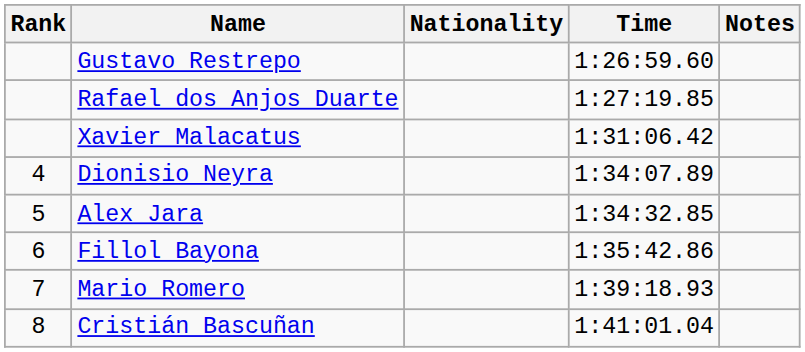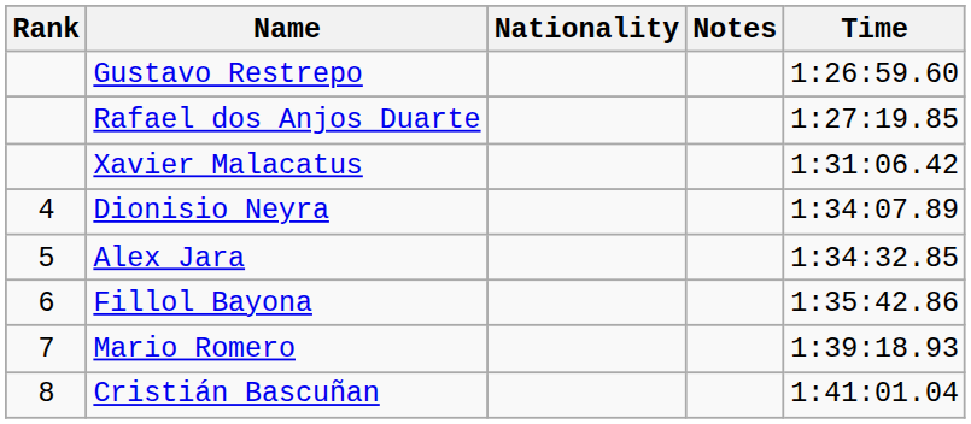 <table class="wikitable sortable" style="text-align:center">
 <tr>
 <th>Rank</th>
 <th>Name</th>
 <th>Nationality</th>
+<th>Notes</th>
 <th>Time</th>
-<th>Notes</th>
 </tr>
 <tr>
 <td align=center></td>
 <td align=left><a href='#'>Gustavo Restrepo</a></td>
 <td align=left></td>
+<td></td>
 <td>1:26:59.60</td>
-<td></td>
 </tr>
 <tr>
 <td align=center></td>
 <td align=left><a href='#'>Rafael dos Anjos Duarte</a></td>
 <td align=left></td>
+<td></td>
 <td>1:27:19.85</td>
-<td></td>
 </tr>
 <tr>
 <td align=center></td>
 <td align=left><a href='#'>Xavier Malacatus</a></td>
 <td align=left></td>
+<td></td>
 <td>1:31:06.42</td>
-<td></td>
 </tr>
 <tr>
 <td align=center>4</td>
 <td align=left><a href='#'>Dionisio Neyra</a></td>
 <td align=left></td>
+<td></td>
 <td>1:34:07.89</td>
-<td></td>
 </tr>
 <tr>
 <td align=center>5</td>
 <td align=left><a href='#'>Alex Jara</a></td>
 <td align=left></td>
+<td></td>
 <td>1:34:32.85</td>
-<td></td>
 </tr>
 <tr>
 <td align=center>6</td>
 <td align=left><a href='#'>Fillol Bayona</a></td>
 <td align=left></td>
+<td></td>
 <td>1:35:42.86</td>
-<td></td>
 </tr>
 <tr>
 <td align=center>7</td>
 <td align=left><a href='#'>Mario Romero</a></td>
 <td align=left></td>
+<td></td>
 <td>1:39:18.93</td>
-<td></td>
 </tr>
 <tr>
 <td align=center>8</td>
 <td align=left><a href='#'>Cristián Bascuñan</a></td>
 <td align=left></td>
+<td></td>
 <td>1:41:01.04</td>
-<td></td>
 </tr>
 </table>
